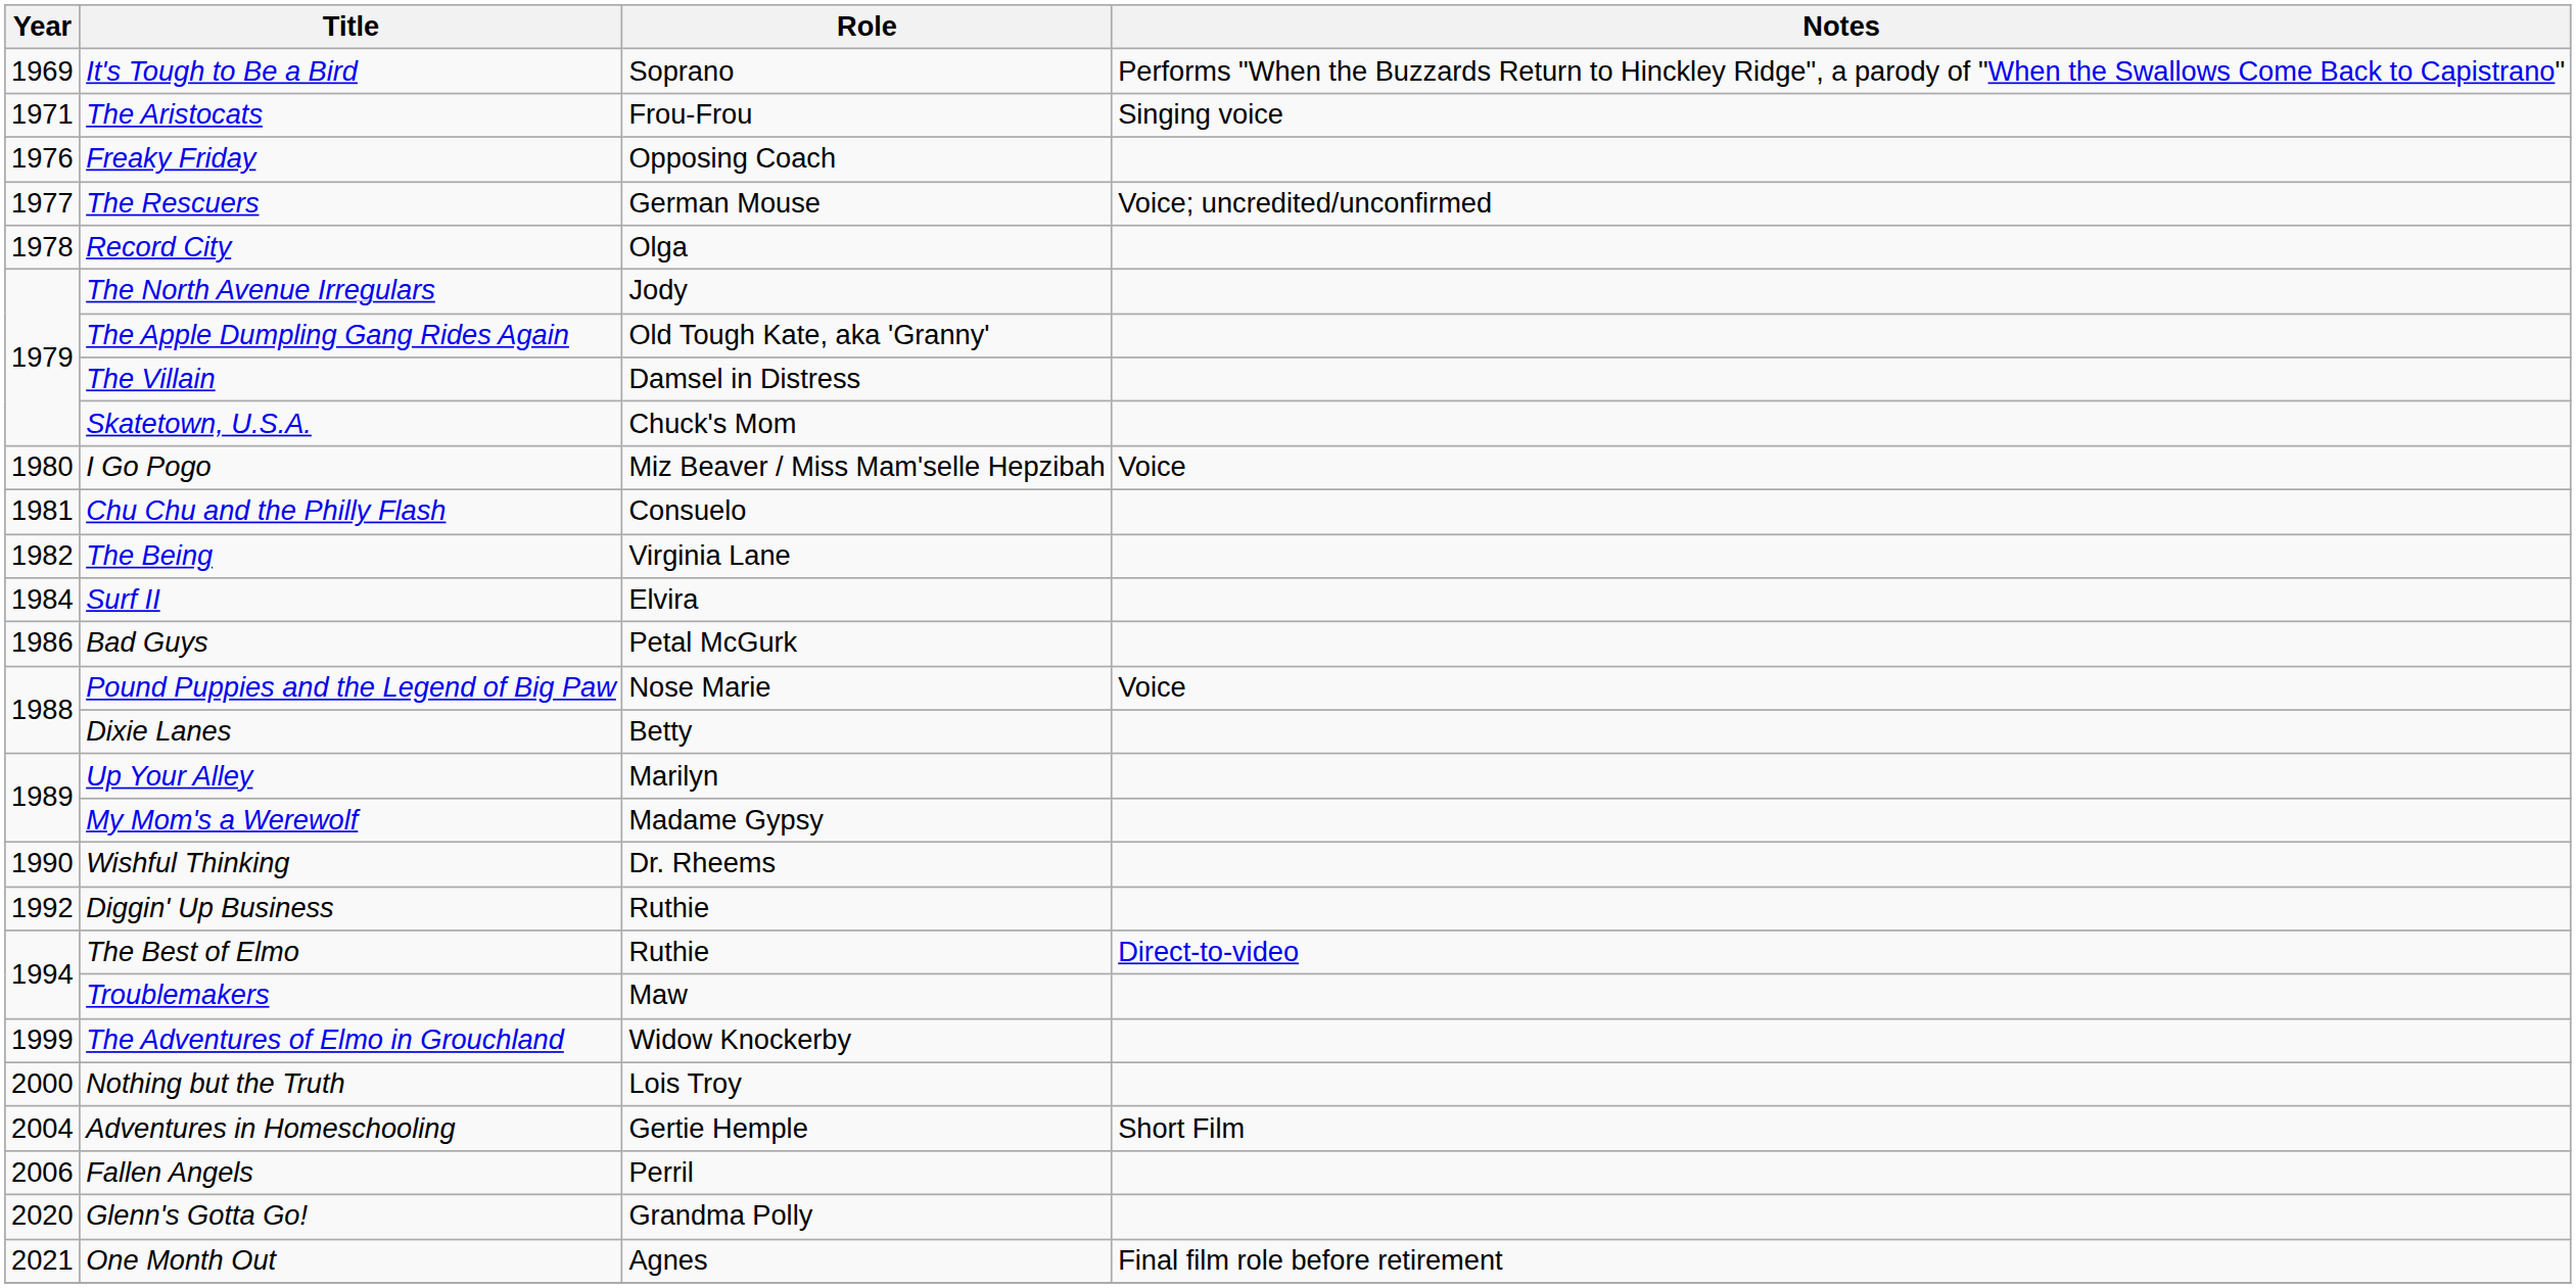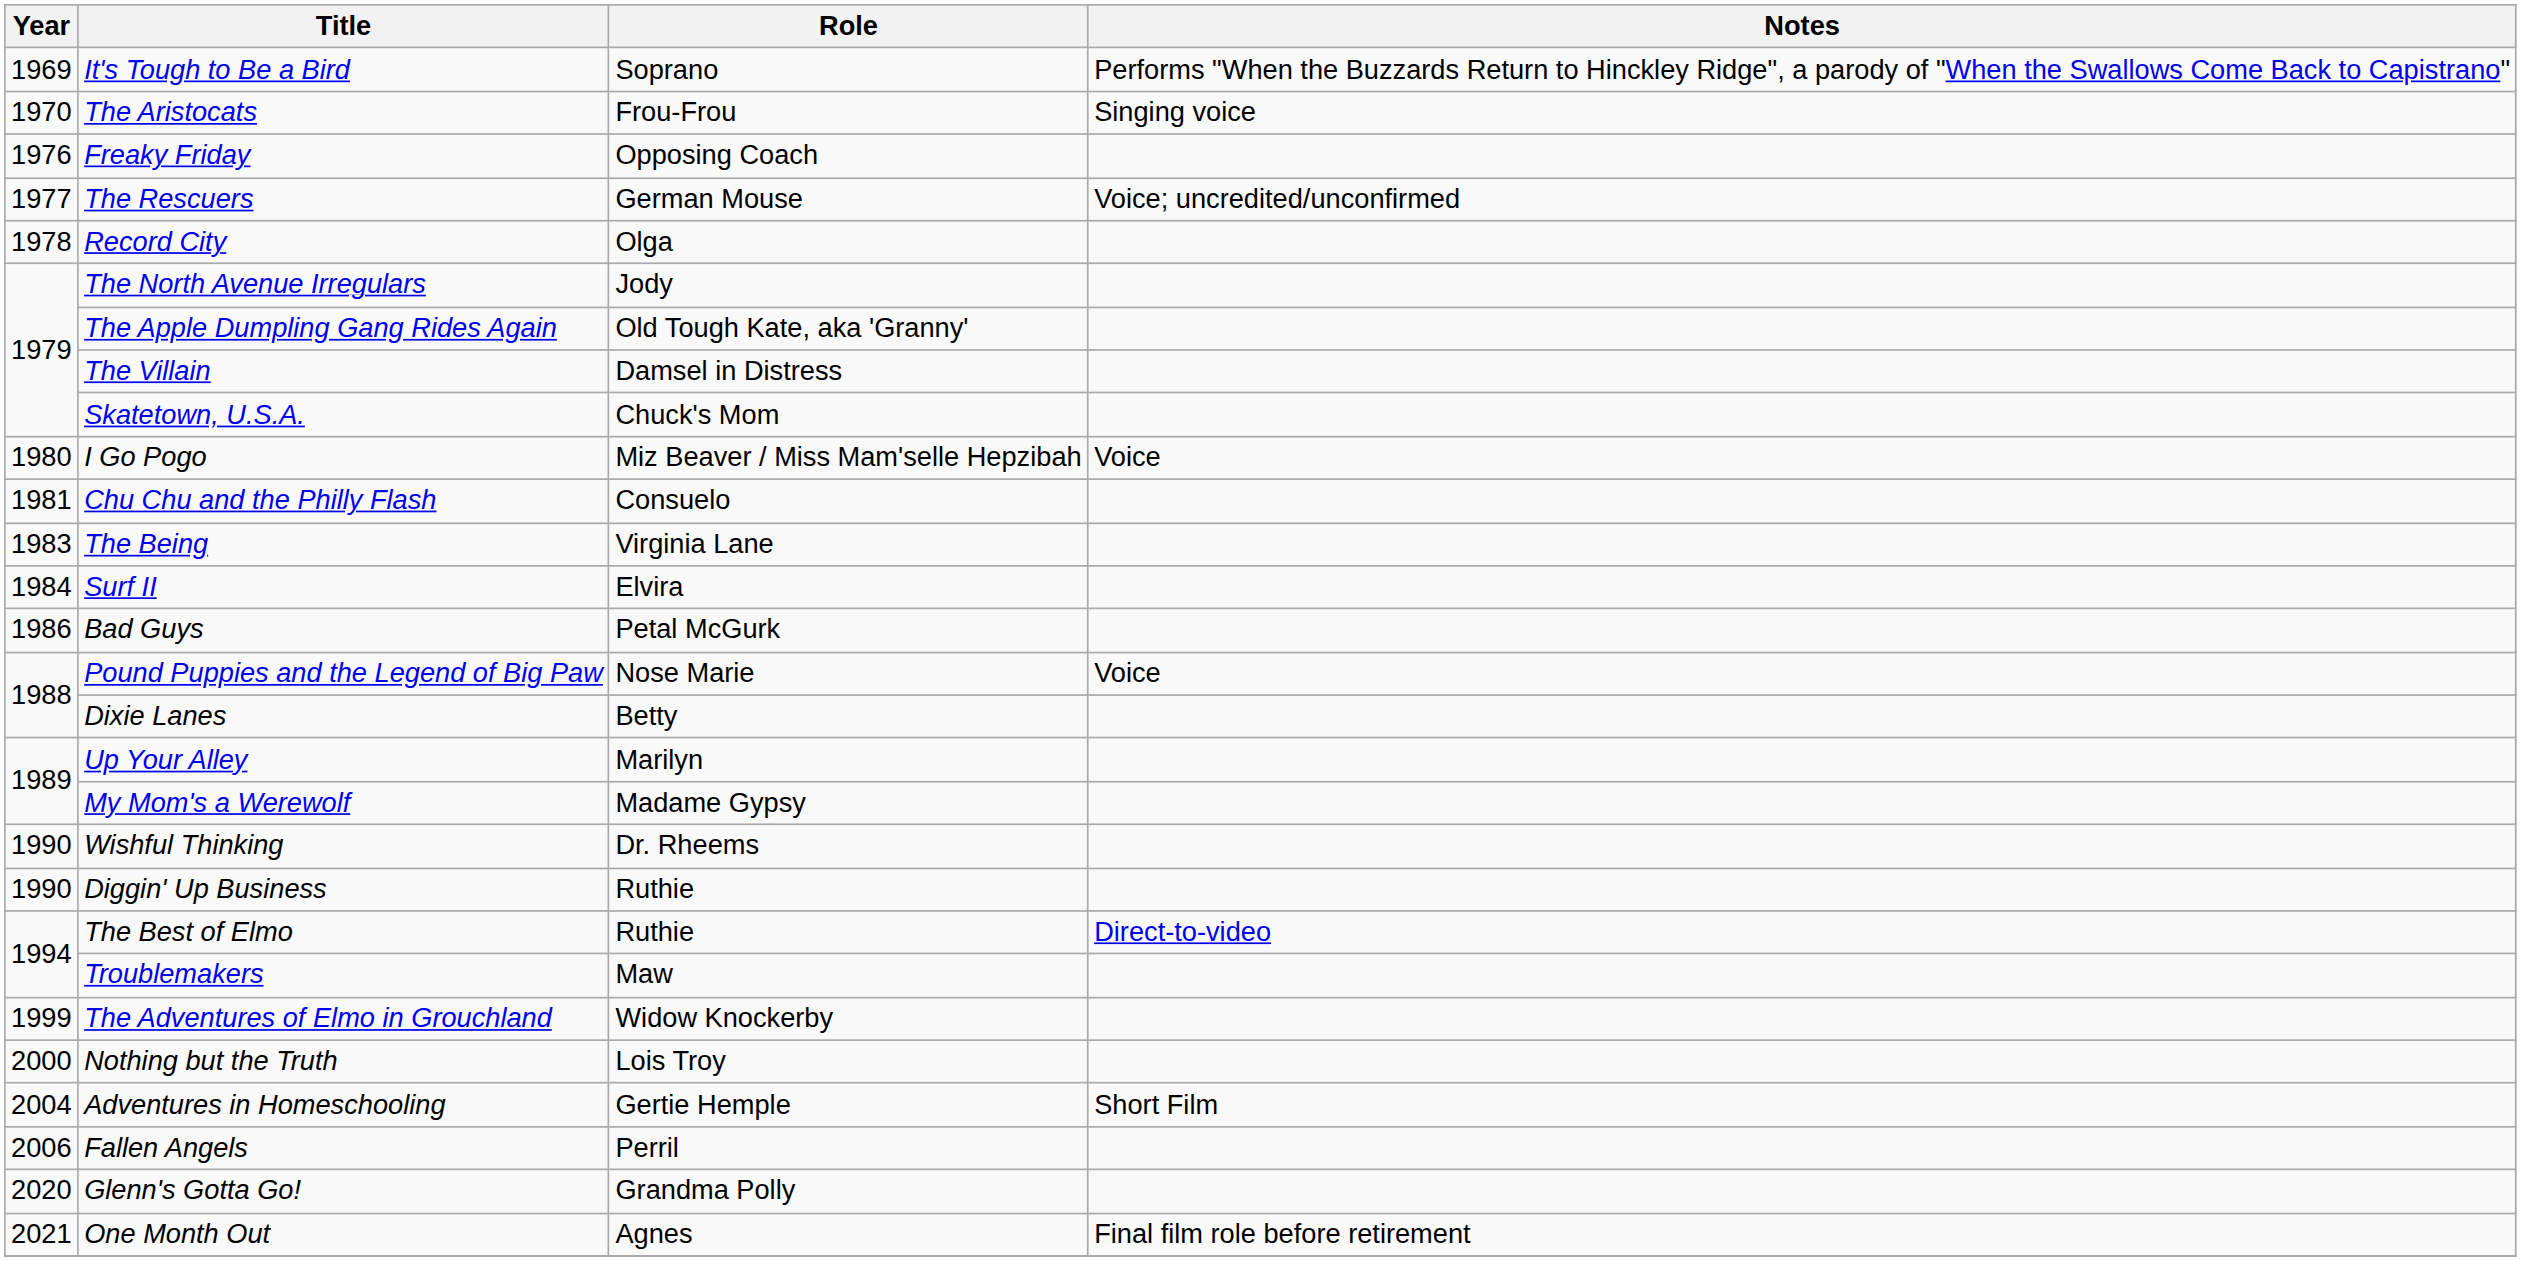 <table class="wikitable sortable">
 <tr>
 <th>Year</th>
 <th>Title</th>
 <th>Role</th>
 <th class="unsortable">Notes</th>
 </tr>
 <tr>
 <td>1969</td>
 <td><em><a href='#'>It's Tough to Be a Bird</a></em></td>
 <td>Soprano</td>
 <td>Performs "When the Buzzards Return to Hinckley Ridge", a parody of "<a href='#'>When the Swallows Come Back to Capistrano</a>"</td>
 </tr>
 <tr>
-<td>1971</td>
+<td>1970</td>
 <td><em><a href='#'>The Aristocats</a></em></td>
 <td>Frou-Frou</td>
 <td>Singing voice</td>
 </tr>
 <tr>
 <td>1976</td>
 <td><em><a href='#'>Freaky Friday</a></em></td>
 <td>Opposing Coach</td>
 <td></td>
 </tr>
 <tr>
 <td>1977</td>
 <td><em><a href='#'>The Rescuers</a></em></td>
 <td>German Mouse</td>
 <td>Voice; uncredited/unconfirmed</td>
 </tr>
 <tr>
 <td>1978</td>
 <td><em><a href='#'>Record City</a></em></td>
 <td>Olga</td>
 <td></td>
 </tr>
 <tr>
 <td rowspan="4">1979</td>
 <td><em><a href='#'>The North Avenue Irregulars</a></em></td>
 <td>Jody</td>
 <td></td>
 </tr>
 <tr>
 <td><em><a href='#'>The Apple Dumpling Gang Rides Again</a></em></td>
 <td>Old Tough Kate, aka 'Granny'</td>
 <td></td>
 </tr>
 <tr>
 <td><em><a href='#'>The Villain</a></em></td>
 <td>Damsel in Distress</td>
 <td></td>
 </tr>
 <tr>
 <td><em><a href='#'>Skatetown, U.S.A.</a></em></td>
 <td>Chuck's Mom</td>
 <td></td>
 </tr>
 <tr>
 <td>1980</td>
 <td><em>I Go Pogo</em></td>
 <td>Miz Beaver / Miss Mam'selle Hepzibah</td>
 <td>Voice</td>
 </tr>
 <tr>
 <td>1981</td>
 <td><em><a href='#'>Chu Chu and the Philly Flash</a></em></td>
 <td>Consuelo</td>
 <td></td>
 </tr>
 <tr>
-<td>1982</td>
+<td>1983</td>
 <td><em><a href='#'>The Being</a></em></td>
 <td>Virginia Lane</td>
 <td></td>
 </tr>
 <tr>
 <td>1984</td>
 <td><em><a href='#'>Surf II</a></em></td>
 <td>Elvira</td>
 <td></td>
 </tr>
 <tr>
 <td>1986</td>
 <td><em>Bad Guys</em></td>
 <td>Petal McGurk</td>
 <td></td>
 </tr>
 <tr>
 <td rowspan="2">1988</td>
 <td><em><a href='#'>Pound Puppies and the Legend of Big Paw</a></em></td>
 <td>Nose Marie</td>
 <td>Voice</td>
 </tr>
 <tr>
 <td><em>Dixie Lanes</em></td>
 <td>Betty</td>
 <td></td>
 </tr>
 <tr>
 <td rowspan="2">1989</td>
 <td><em><a href='#'>Up Your Alley</a></em></td>
 <td>Marilyn</td>
 <td></td>
 </tr>
 <tr>
 <td><em><a href='#'>My Mom's a Werewolf</a></em></td>
 <td>Madame Gypsy</td>
 <td></td>
 </tr>
 <tr>
 <td>1990</td>
 <td><em>Wishful Thinking</em></td>
 <td>Dr. Rheems</td>
 <td></td>
 </tr>
 <tr>
-<td>1992</td>
+<td>1990</td>
 <td><em>Diggin' Up Business</em></td>
 <td>Ruthie</td>
 <td></td>
 </tr>
 <tr>
 <td rowspan="2">1994</td>
 <td><em>The Best of Elmo</em></td>
 <td>Ruthie</td>
 <td><a href='#'>Direct-to-video</a></td>
 </tr>
 <tr>
 <td><em><a href='#'>Troublemakers</a></em></td>
 <td>Maw</td>
 <td></td>
 </tr>
 <tr>
 <td>1999</td>
 <td><em><a href='#'>The Adventures of Elmo in Grouchland</a></em></td>
 <td>Widow Knockerby</td>
 <td></td>
 </tr>
 <tr>
 <td>2000</td>
 <td><em>Nothing but the Truth</em></td>
 <td>Lois Troy</td>
 <td></td>
 </tr>
 <tr>
 <td>2004</td>
 <td><em>Adventures in Homeschooling</em></td>
 <td>Gertie Hemple</td>
 <td>Short Film</td>
 </tr>
 <tr>
 <td>2006</td>
 <td><em>Fallen Angels</em></td>
 <td>Perril</td>
 <td></td>
 </tr>
 <tr>
 <td>2020</td>
 <td><em>Glenn's Gotta Go!</em></td>
 <td>Grandma Polly</td>
 <td></td>
 </tr>
 <tr>
 <td>2021</td>
 <td><em>One Month Out</em></td>
 <td>Agnes</td>
 <td>Final film role before retirement</td>
 </tr>
 <tr>
 </tr>
 </table>
